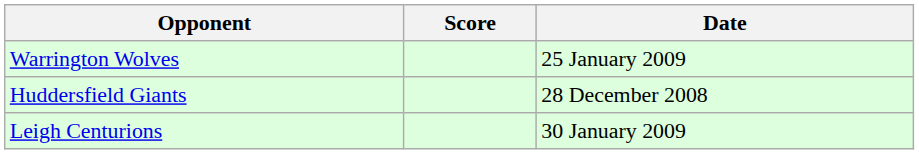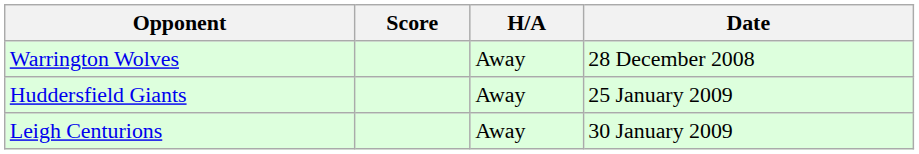 <table class="wikitable" style="font-size:95%;" width="50%">
 <tr>
 <th>Opponent</th>
 <th>Score</th>
+<th>H/A</th>
 <th>Date</th>
 </tr>
 <tr bgcolor="#ddffdd">
 <td> <a href='#'>Warrington Wolves</a></td>
 <td></td>
-<td>25 January 2009</td>
+<td>Away</td>
+<td>28 December 2008</td>
 </tr>
 <tr bgcolor="#ddffdd">
 <td> <a href='#'>Huddersfield Giants</a></td>
 <td></td>
-<td>28 December 2008</td>
+<td>Away</td>
+<td>25 January 2009</td>
 </tr>
 <tr bgcolor="#ddffdd">
 <td> <a href='#'>Leigh Centurions</a></td>
 <td></td>
+<td>Away</td>
 <td>30 January 2009</td>
 </tr>
 </table>
